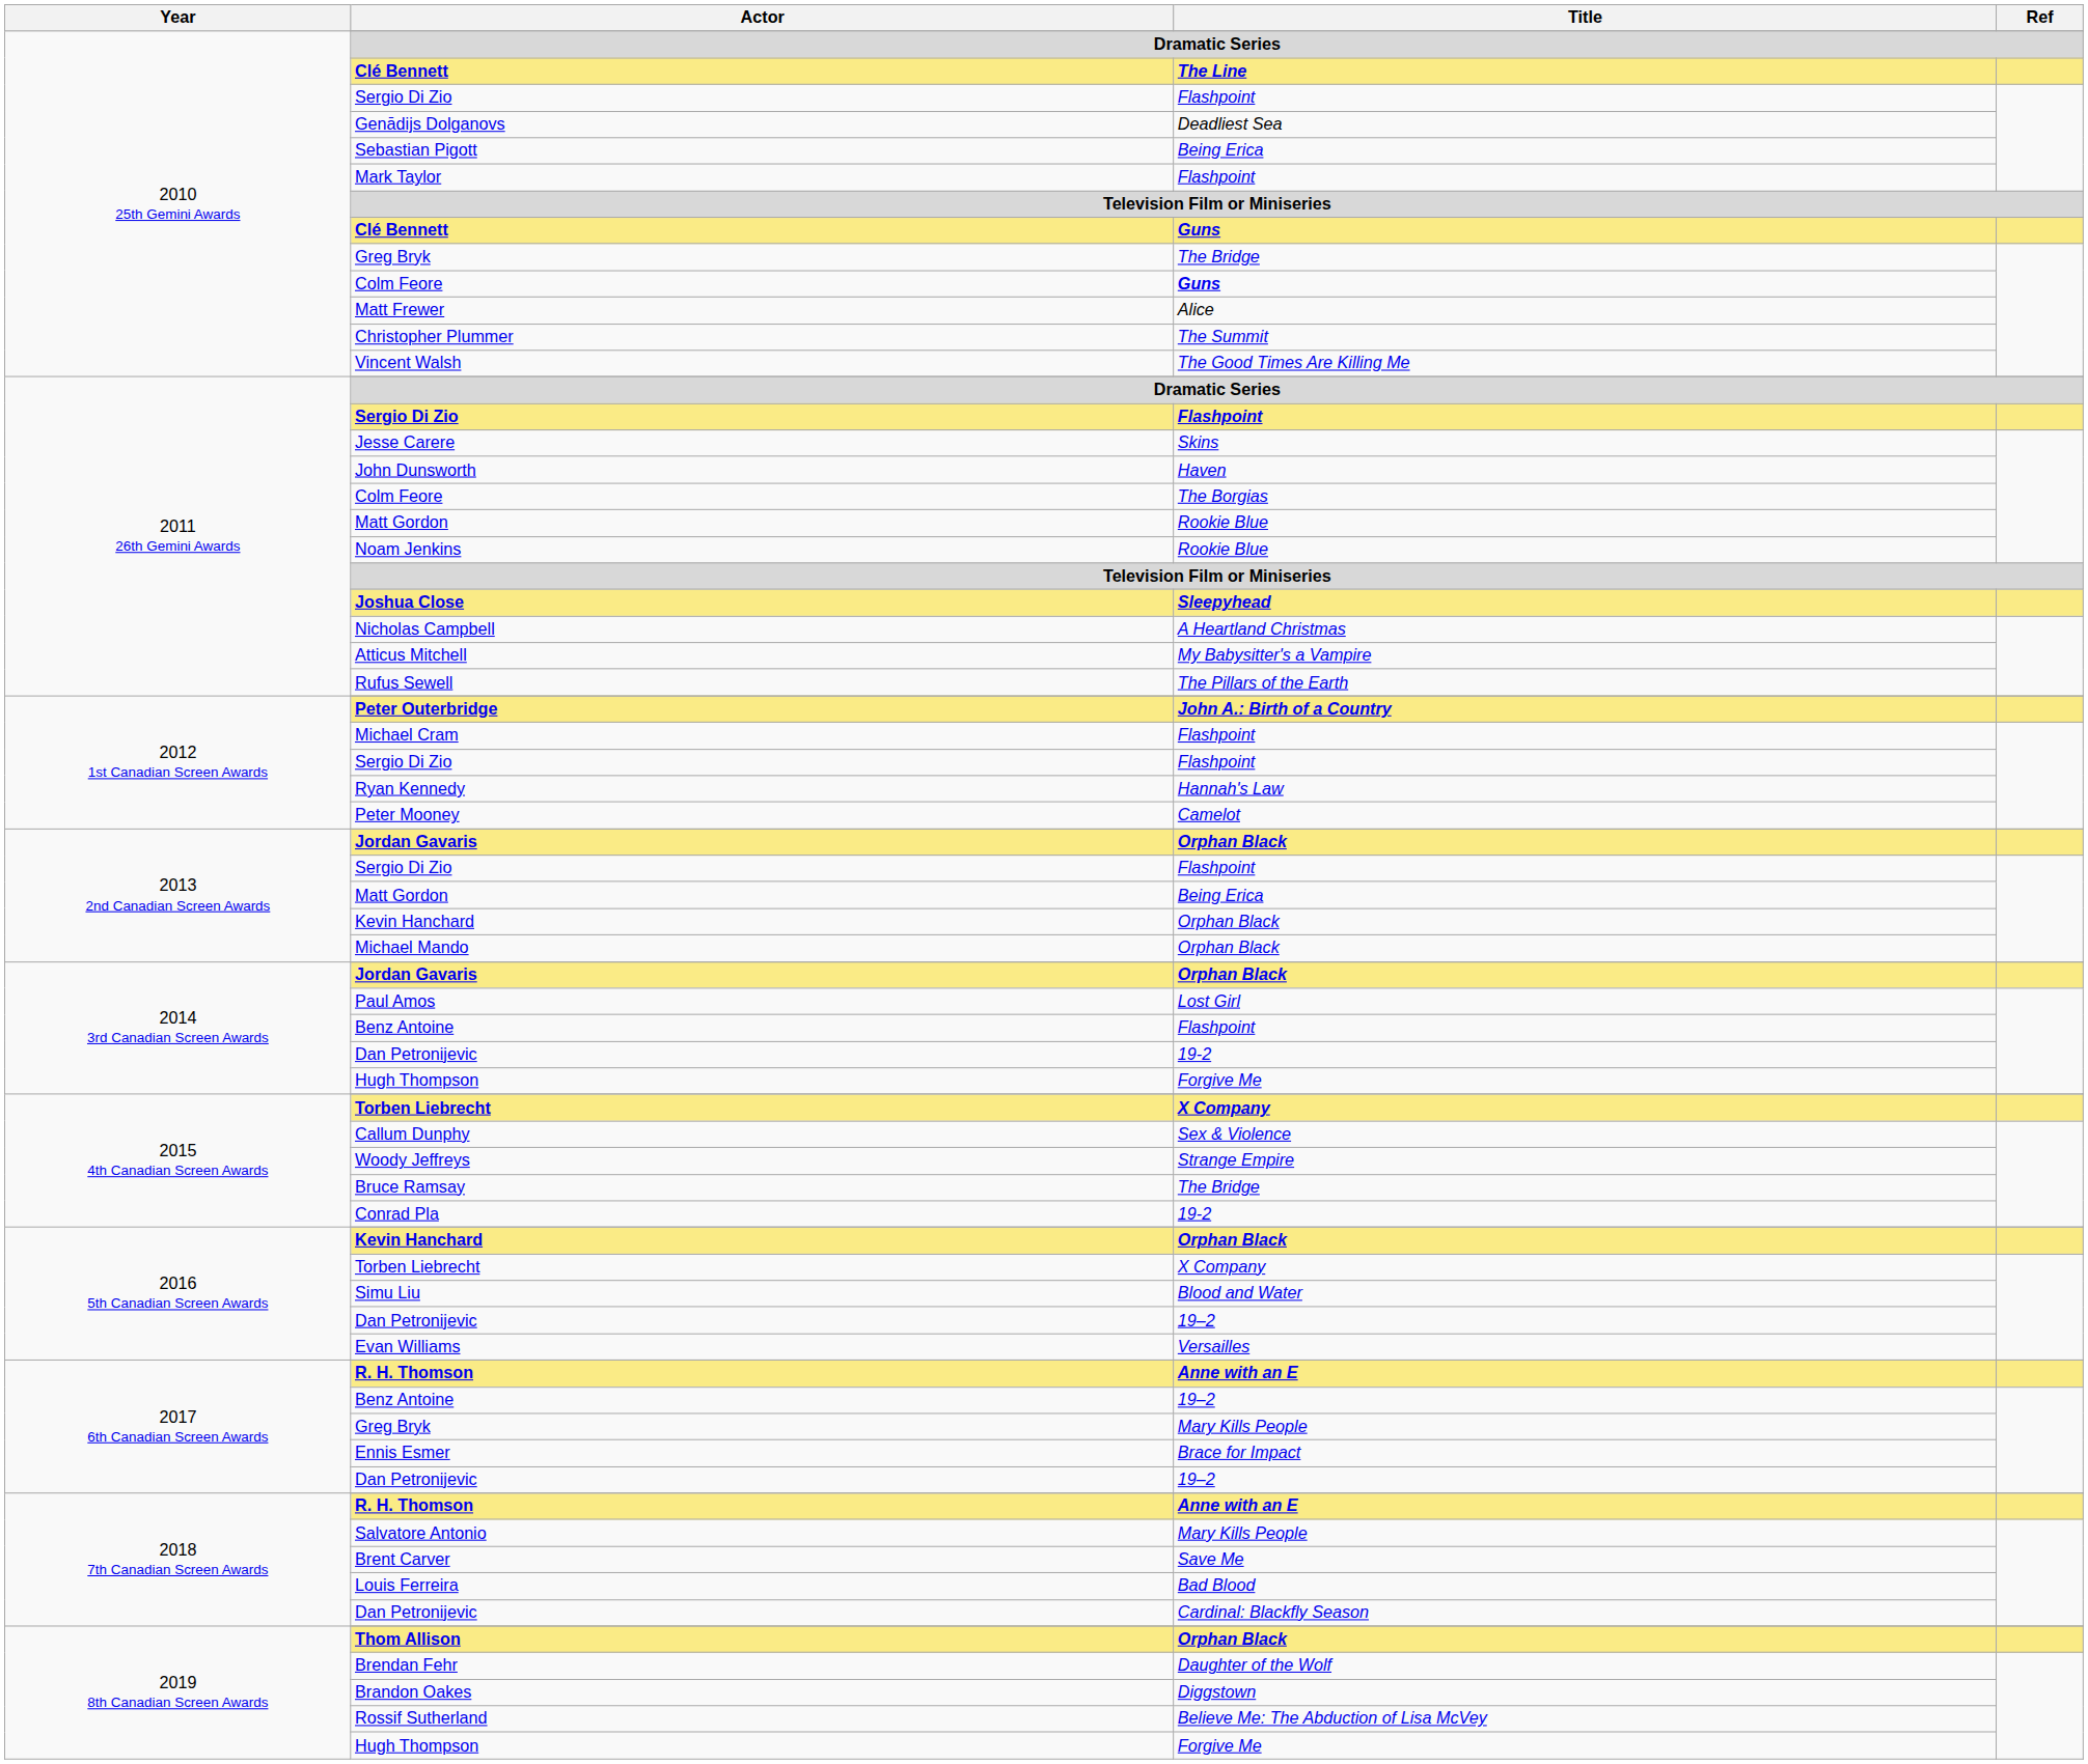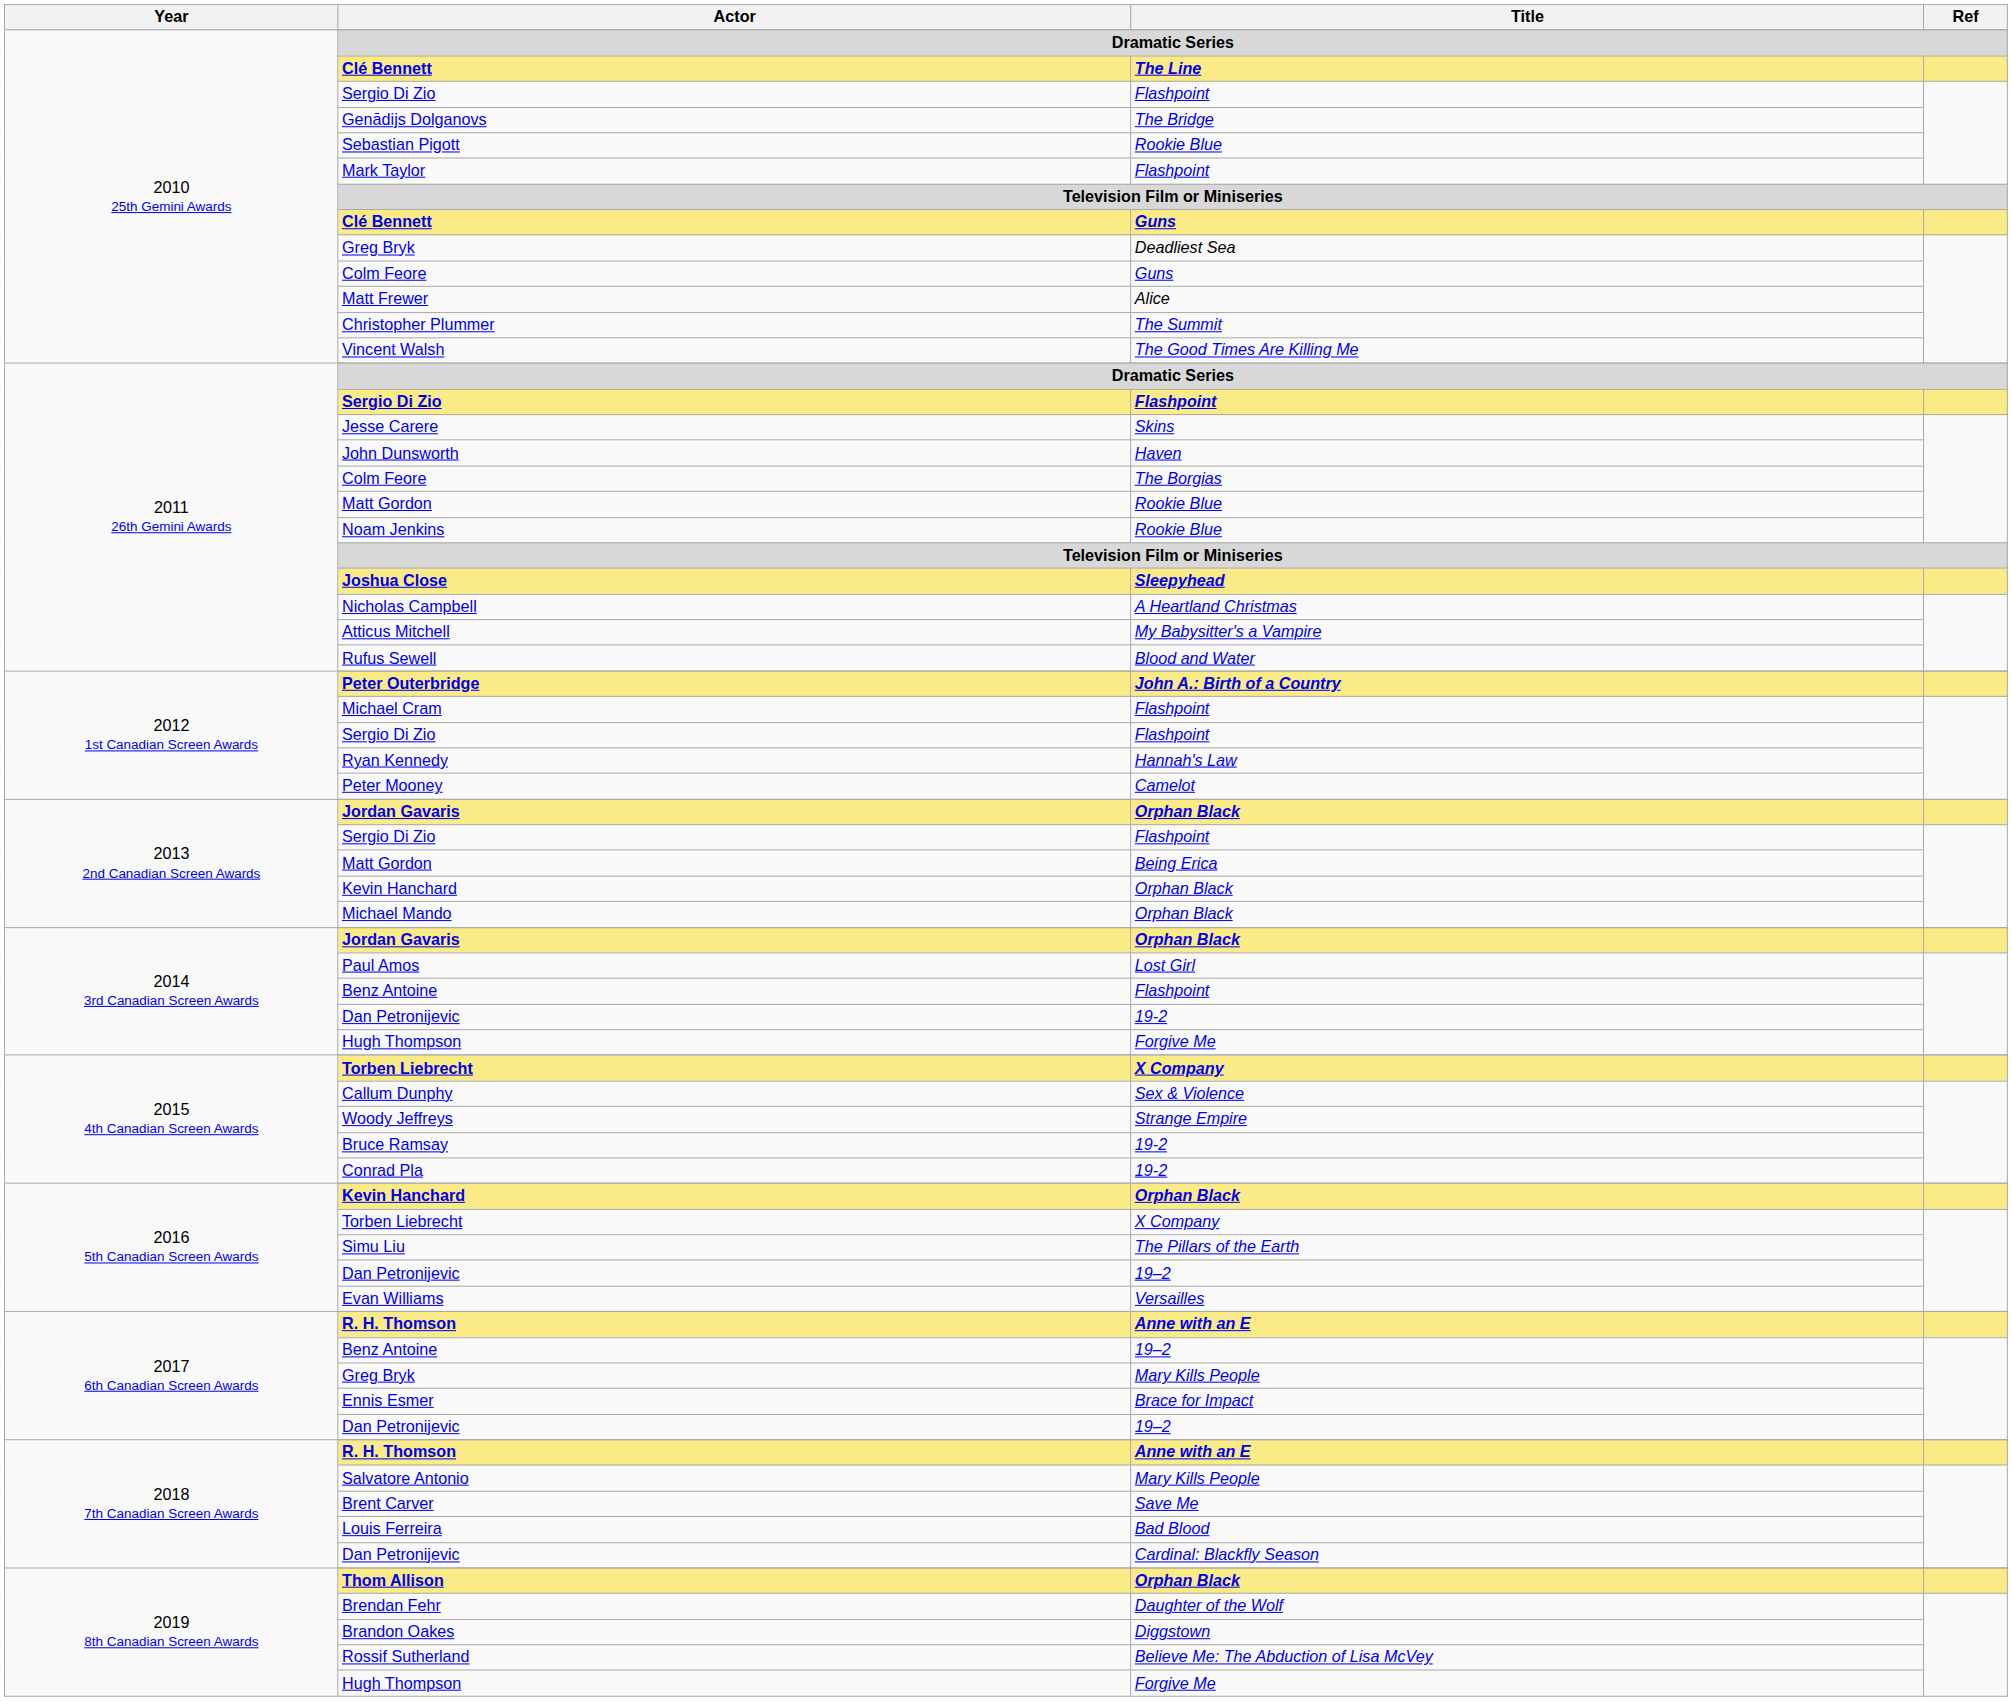 <table class="wikitable" style="width:100%;">
 <tr style="background:#bebebe;">
 <th style="width:8%;">Year</th>
 <th style="width:19%;">Actor</th>
 <th style="width:19%;">Title</th>
 <th style="width:2%;">Ref</th>
 </tr>
 <tr>
 <td rowspan="14" align="center">2010 <br> <small><a href='#'>25th Gemini Awards</a></small></td>
 </tr>
 <tr>
 <td colspan=3 align=center style="background:#D8D8D8;"><strong>Dramatic Series</strong></td>
 </tr>
 <tr style="background:#FAEB86;">
 <td><strong><a href='#'>Clé Bennett</a></strong></td>
 <td><strong><em><a href='#'>The Line</a></em></strong></td>
 <td></td>
 </tr>
 <tr>
 <td><a href='#'>Sergio Di Zio</a></td>
 <td><em><a href='#'>Flashpoint</a></em></td>
 <td rowspan=4></td>
 </tr>
 <tr>
 <td><a href='#'>Genādijs Dolganovs</a></td>
-<td><em>Deadliest Sea</em></td>
+<td><em><a href='#'>The Bridge</a></em></td>
 </tr>
 <tr>
 <td><a href='#'>Sebastian Pigott</a></td>
-<td><em><a href='#'>Being Erica</a></em></td>
+<td><em><a href='#'>Rookie Blue</a></em></td>
 </tr>
 <tr>
 <td><a href='#'>Mark Taylor</a></td>
 <td><em><a href='#'>Flashpoint</a></em></td>
 </tr>
 <tr>
 <td colspan=3 align=center style="background:#D8D8D8;"><strong>Television Film or Miniseries</strong></td>
 </tr>
 <tr style="background:#FAEB86;">
 <td><strong><a href='#'>Clé Bennett</a></strong></td>
 <td><strong><em><a href='#'>Guns</a></em></strong></td>
 <td></td>
 </tr>
 <tr>
 <td><a href='#'>Greg Bryk</a></td>
-<td><em><a href='#'>The Bridge</a></em></td>
+<td><em>Deadliest Sea</em></td>
 <td rowspan=5></td>
 </tr>
 <tr>
 <td><a href='#'>Colm Feore</a></td>
-<td><strong><em><a href='#'>Guns</a></em></strong></td>
+<td><em><a href='#'>Guns</a></em></td>
 </tr>
 <tr>
 <td><a href='#'>Matt Frewer</a></td>
 <td><em>Alice</em></td>
 </tr>
 <tr>
 <td><a href='#'>Christopher Plummer</a></td>
 <td><em><a href='#'>The Summit</a></em></td>
 </tr>
 <tr>
 <td><a href='#'>Vincent Walsh</a></td>
 <td><em><a href='#'>The Good Times Are Killing Me</a></em></td>
 </tr>
 <tr>
 <td rowspan="13" align="center">2011 <br> <small><a href='#'>26th Gemini Awards</a></small></td>
 </tr>
 <tr>
 <td colspan=3 align=center style="background:#D8D8D8;"><strong>Dramatic Series</strong></td>
 </tr>
 <tr style="background:#FAEB86;">
 <td><strong><a href='#'>Sergio Di Zio</a></strong></td>
 <td><strong><em><a href='#'>Flashpoint</a></em></strong></td>
 <td></td>
 </tr>
 <tr>
 <td><a href='#'>Jesse Carere</a></td>
 <td><em><a href='#'>Skins</a></em></td>
 <td rowspan=5></td>
 </tr>
 <tr>
 <td><a href='#'>John Dunsworth</a></td>
 <td><em><a href='#'>Haven</a></em></td>
 </tr>
 <tr>
 <td><a href='#'>Colm Feore</a></td>
 <td><em><a href='#'>The Borgias</a></em></td>
 </tr>
 <tr>
 <td><a href='#'>Matt Gordon</a></td>
 <td><em><a href='#'>Rookie Blue</a></em></td>
 </tr>
 <tr>
 <td><a href='#'>Noam Jenkins</a></td>
 <td><em><a href='#'>Rookie Blue</a></em></td>
 </tr>
 <tr>
 <td colspan=3 align=center style="background:#D8D8D8;"><strong>Television Film or Miniseries</strong></td>
 </tr>
 <tr style="background:#FAEB86;">
 <td><strong><a href='#'>Joshua Close</a></strong></td>
 <td><strong><em><a href='#'>Sleepyhead</a></em></strong></td>
 <td></td>
 </tr>
 <tr>
 <td><a href='#'>Nicholas Campbell</a></td>
 <td><em><a href='#'>A Heartland Christmas</a></em></td>
 <td rowspan=3></td>
 </tr>
 <tr>
 <td><a href='#'>Atticus Mitchell</a></td>
 <td><em><a href='#'>My Babysitter's a Vampire</a></em></td>
 </tr>
 <tr>
 <td><a href='#'>Rufus Sewell</a></td>
-<td><em><a href='#'>The Pillars of the Earth</a></em></td>
+<td><em><a href='#'>Blood and Water</a></em></td>
 </tr>
 <tr>
 <td rowspan="6" align="center">2012 <br> <small><a href='#'>1st Canadian Screen Awards</a></small></td>
 </tr>
 <tr style="background:#FAEB86;">
 <td><strong><a href='#'>Peter Outerbridge</a></strong></td>
 <td><strong><em><a href='#'>John A.: Birth of a Country</a></em></strong></td>
 <td></td>
 </tr>
 <tr>
 <td><a href='#'>Michael Cram</a></td>
 <td><em><a href='#'>Flashpoint</a></em></td>
 <td rowspan=4></td>
 </tr>
 <tr>
 <td><a href='#'>Sergio Di Zio</a></td>
 <td><em><a href='#'>Flashpoint</a></em></td>
 </tr>
 <tr>
 <td><a href='#'>Ryan Kennedy</a></td>
 <td><em><a href='#'>Hannah's Law</a></em></td>
 </tr>
 <tr>
 <td><a href='#'>Peter Mooney</a></td>
 <td><em><a href='#'>Camelot</a></em></td>
 </tr>
 <tr>
 <td rowspan="6" align="center">2013 <br> <small><a href='#'>2nd Canadian Screen Awards</a></small></td>
 </tr>
 <tr style="background:#FAEB86;">
 <td><strong><a href='#'>Jordan Gavaris</a></strong></td>
 <td><strong><em><a href='#'>Orphan Black</a></em></strong></td>
 <td></td>
 </tr>
 <tr>
 <td><a href='#'>Sergio Di Zio</a></td>
 <td><em><a href='#'>Flashpoint</a></em></td>
 <td rowspan=4></td>
 </tr>
 <tr>
 <td><a href='#'>Matt Gordon</a></td>
 <td><em><a href='#'>Being Erica</a></em></td>
 </tr>
 <tr>
 <td><a href='#'>Kevin Hanchard</a></td>
 <td><em><a href='#'>Orphan Black</a></em></td>
 </tr>
 <tr>
 <td><a href='#'>Michael Mando</a></td>
 <td><em><a href='#'>Orphan Black</a></em></td>
 </tr>
 <tr>
 <td rowspan="6" align="center">2014 <br> <small><a href='#'>3rd Canadian Screen Awards</a></small></td>
 </tr>
 <tr style="background:#FAEB86;">
 <td><strong><a href='#'>Jordan Gavaris</a></strong></td>
 <td><strong><em><a href='#'>Orphan Black</a></em></strong></td>
 <td></td>
 </tr>
 <tr>
 <td><a href='#'>Paul Amos</a></td>
 <td><em><a href='#'>Lost Girl</a></em></td>
 <td rowspan=4></td>
 </tr>
 <tr>
 <td><a href='#'>Benz Antoine</a></td>
 <td><em><a href='#'>Flashpoint</a></em></td>
 </tr>
 <tr>
 <td><a href='#'>Dan Petronijevic</a></td>
 <td><em><a href='#'>19-2</a></em></td>
 </tr>
 <tr>
 <td><a href='#'>Hugh Thompson</a></td>
 <td><em><a href='#'>Forgive Me</a></em></td>
 </tr>
 <tr>
 <td rowspan="6" align="center">2015 <br> <small><a href='#'>4th Canadian Screen Awards</a></small></td>
 </tr>
 <tr style="background:#FAEB86;">
 <td><strong><a href='#'>Torben Liebrecht</a></strong></td>
 <td><strong><em><a href='#'>X Company</a></em></strong></td>
 <td></td>
 </tr>
 <tr>
 <td><a href='#'>Callum Dunphy</a></td>
 <td><em><a href='#'>Sex & Violence</a></em></td>
 <td rowspan=4></td>
 </tr>
 <tr>
 <td><a href='#'>Woody Jeffreys</a></td>
 <td><em><a href='#'>Strange Empire</a></em></td>
 </tr>
 <tr>
 <td><a href='#'>Bruce Ramsay</a></td>
-<td><em><a href='#'>The Bridge</a></em></td>
+<td><em><a href='#'>19-2</a></em></td>
 </tr>
 <tr>
 <td><a href='#'>Conrad Pla</a></td>
 <td><em><a href='#'>19-2</a></em></td>
 </tr>
 <tr>
 <td rowspan="6" align="center">2016 <br> <small><a href='#'>5th Canadian Screen Awards</a></small></td>
 </tr>
 <tr style="background:#FAEB86;">
 <td><strong><a href='#'>Kevin Hanchard</a></strong></td>
 <td><strong><em><a href='#'>Orphan Black</a></em></strong></td>
 <td></td>
 </tr>
 <tr>
 <td><a href='#'>Torben Liebrecht</a></td>
 <td><em><a href='#'>X Company</a></em></td>
 <td rowspan=4></td>
 </tr>
 <tr>
 <td><a href='#'>Simu Liu</a></td>
-<td><em><a href='#'>Blood and Water</a></em></td>
+<td><em><a href='#'>The Pillars of the Earth</a></em></td>
 </tr>
 <tr>
 <td><a href='#'>Dan Petronijevic</a></td>
 <td><em><a href='#'>19–2</a></em></td>
 </tr>
 <tr>
 <td><a href='#'>Evan Williams</a></td>
 <td><em><a href='#'>Versailles</a></em></td>
 </tr>
 <tr>
 <td rowspan="6" align="center">2017 <br> <small><a href='#'>6th Canadian Screen Awards</a></small></td>
 </tr>
 <tr style="background:#FAEB86;">
 <td><strong><a href='#'>R. H. Thomson</a></strong></td>
 <td><strong><em><a href='#'>Anne with an E</a></em></strong></td>
 <td></td>
 </tr>
 <tr>
 <td><a href='#'>Benz Antoine</a></td>
 <td><em><a href='#'>19–2</a></em></td>
 <td rowspan=4></td>
 </tr>
 <tr>
 <td><a href='#'>Greg Bryk</a></td>
 <td><em><a href='#'>Mary Kills People</a></em></td>
 </tr>
 <tr>
 <td><a href='#'>Ennis Esmer</a></td>
 <td><em><a href='#'>Brace for Impact</a></em></td>
 </tr>
 <tr>
 <td><a href='#'>Dan Petronijevic</a></td>
 <td><em><a href='#'>19–2</a></em></td>
 </tr>
 <tr>
 <td rowspan="6" align="center">2018 <br> <small><a href='#'>7th Canadian Screen Awards</a></small></td>
 </tr>
 <tr style="background:#FAEB86;">
 <td><strong><a href='#'>R. H. Thomson</a></strong></td>
 <td><strong><em><a href='#'>Anne with an E</a></em></strong></td>
 <td></td>
 </tr>
 <tr>
 <td><a href='#'>Salvatore Antonio</a></td>
 <td><em><a href='#'>Mary Kills People</a></em></td>
 <td rowspan=4></td>
 </tr>
 <tr>
 <td><a href='#'>Brent Carver</a></td>
 <td><em><a href='#'>Save Me</a></em></td>
 </tr>
 <tr>
 <td><a href='#'>Louis Ferreira</a></td>
 <td><em><a href='#'>Bad Blood</a></em></td>
 </tr>
 <tr>
 <td><a href='#'>Dan Petronijevic</a></td>
 <td><em><a href='#'>Cardinal: Blackfly Season</a></em></td>
 </tr>
 <tr>
 <td rowspan="6" align="center">2019 <br> <small><a href='#'>8th Canadian Screen Awards</a></small></td>
 </tr>
 <tr style="background:#FAEB86;">
 <td><strong><a href='#'>Thom Allison</a></strong></td>
 <td><strong><em><a href='#'>Orphan Black</a></em></strong></td>
 <td></td>
 </tr>
 <tr>
 <td><a href='#'>Brendan Fehr</a></td>
 <td><em><a href='#'>Daughter of the Wolf</a></em></td>
 <td rowspan=4></td>
 </tr>
 <tr>
 <td><a href='#'>Brandon Oakes</a></td>
 <td><em><a href='#'>Diggstown</a></em></td>
 </tr>
 <tr>
 <td><a href='#'>Rossif Sutherland</a></td>
 <td><em><a href='#'>Believe Me: The Abduction of Lisa McVey</a></em></td>
 </tr>
 <tr>
 <td><a href='#'>Hugh Thompson</a></td>
 <td><em><a href='#'>Forgive Me</a></em></td>
 </tr>
 </table>
